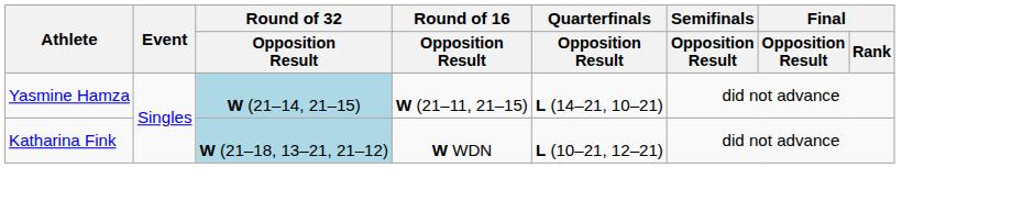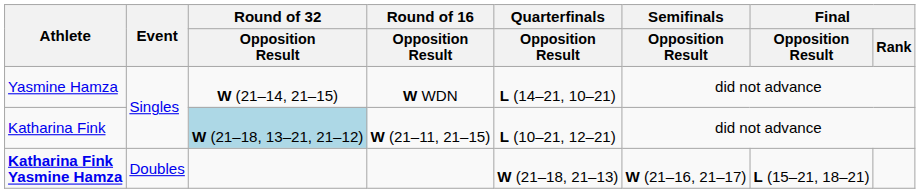 <table class=wikitable style="font-size:90%; text-align:center">
 <tr>
 <th rowspan=2>Athlete</th>
 <th rowspan=2>Event</th>
 <th>Round of 32</th>
 <th>Round of 16</th>
 <th>Quarterfinals</th>
 <th>Semifinals</th>
 <th colspan=2>Final</th>
 </tr>
 <tr style=font-size:95%>
 <th>Opposition<br>Result</th>
 <th>Opposition<br>Result</th>
 <th>Opposition<br>Result</th>
 <th>Opposition<br>Result</th>
 <th>Opposition<br>Result</th>
 <th>Rank</th>
 </tr>
 <tr align=center>
 <td align=left><a href='#'>Yasmine Hamza</a></td>
 <td rowspan="2" align=left><a href='#'>Singles</a></td>
-<td style="background: lightblue;"><br><strong>W</strong> (21–14, 21–15)</td>
-<td><br><strong>W</strong> (21–11, 21–15)</td>
+<td><br><strong>W</strong> (21–14, 21–15)</td>
+<td><br><strong>W</strong> WDN</td>
 <td><br><strong>L</strong> (14–21, 10–21)</td>
 <td colspan=3>did not advance</td>
 </tr>
 <tr align=center>
 <td align=left><a href='#'>Katharina Fink</a></td>
 <td style="background: lightblue;"><br><strong>W</strong> (21–18, 13–21, 21–12)</td>
-<td><br><strong>W</strong> WDN</td>
+<td><br><strong>W</strong> (21–11, 21–15)</td>
 <td><br><strong>L</strong> (10–21, 12–21)</td>
 <td colspan=3>did not advance</td>
 </tr>
+<tr align=center>
+<td align=left><strong><a href='#'>Katharina Fink</a><br><a href='#'>Yasmine Hamza</a></strong></td>
+<td align=left><a href='#'>Doubles</a></td>
+<td></td>
+<td></td>
+<td><br><strong>W</strong> (21–18, 21–13)</td>
+<td><br><strong>W</strong> (21–16, 21–17)</td>
+<td><br><strong>L</strong> (15–21, 18–21)</td>
+<td></td>
+</tr>
 </table>
